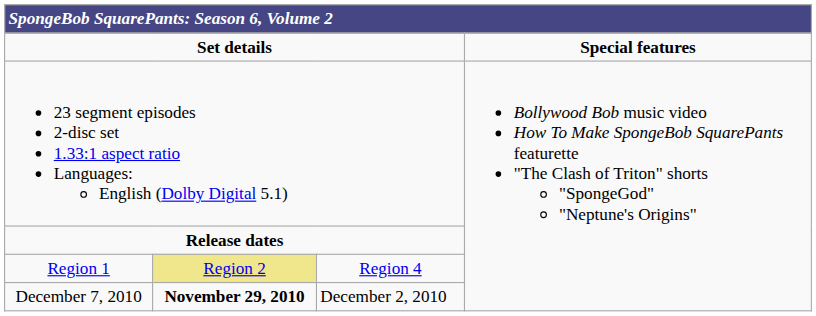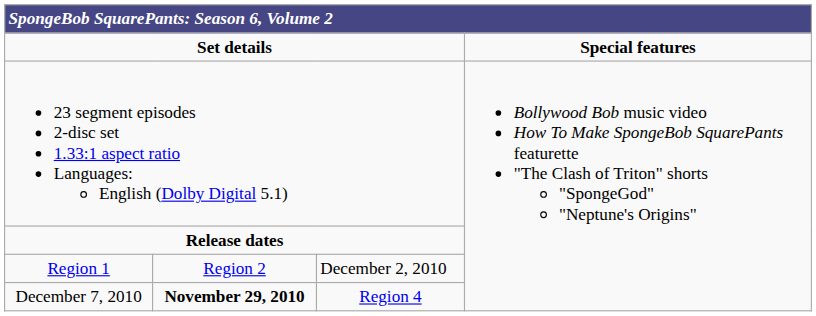 <table class="wikitable" style="font-size: 95%;">
 <tr style="background:#454683; color:#FFF;">
 <td colspan="4"><strong><em>SpongeBob SquarePants: Season 6, Volume 2</em></strong></td>
 </tr>
 <tr valign="top">
 <td style="text-align:center; width:400px;" colspan="3"><strong>Set details</strong></td>
 <td style="width:300px; text-align:center;"><strong>Special features</strong></td>
 </tr>
 <tr valign="top">
 <td colspan="3" style="text-align:left; width:400px;"><br><ul><li>23 segment episodes</li><li>2-disc set</li><li><a href='#'>1.33:1 aspect ratio</a></li><li>Languages:<ul><li>English (<a href='#'>Dolby Digital</a> 5.1)</li></ul></li></ul></td>
 <td rowspan="4" style="text-align:left; width:300px;"><br><ul><li><em>Bollywood Bob</em> music video</li><li><em>How To Make SpongeBob SquarePants</em> featurette</li><li>"The Clash of Triton" shorts<ul><li>"SpongeGod"</li><li>"Neptune's Origins"</li></ul></li></ul></td>
 </tr>
 <tr>
 <td colspan="3" align="center"><strong>Release dates</strong></td>
 </tr>
 <tr>
 <td align="center"><a href='#'>Region 1</a></td>
-<td align="center" style="background: khaki;"><a href='#'>Region 2</a></td>
-<td align="center"><a href='#'>Region 4</a></td>
+<td align="center"><a href='#'>Region 2</a></td>
+<td aligh="center"><span>December 2, 2010</span></td>
 </tr>
 <tr>
 <td align="center"><span>December 7, 2010</span></td>
 <td align="center"><strong><span>November 29, 2010</span></strong></td>
-<td aligh="center"><span>December 2, 2010</span></td>
+<td align="center"><a href='#'>Region 4</a></td>
 </tr>
 </table>
